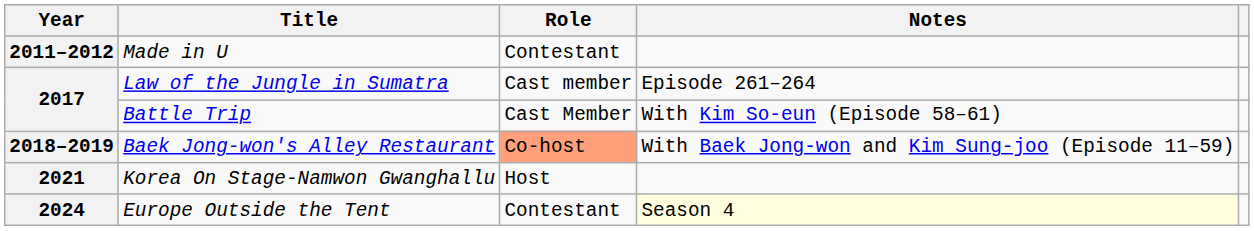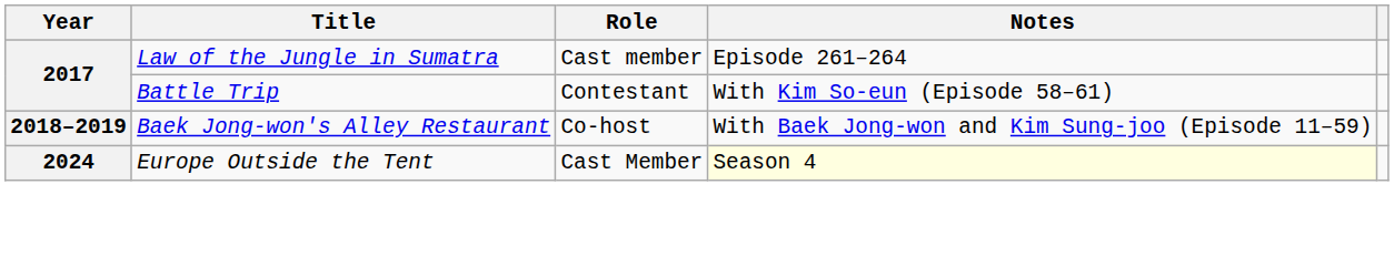 <table class="wikitable plainrowheaders sortable">
 <tr>
 <th scope="col">Year</th>
 <th scope="col">Title</th>
 <th scope="col">Role</th>
 <th scope="col">Notes</th>
 <th scope="col" class="unsortable"></th>
-</tr>
-<tr>
-<th scope="row">2011–2012</th>
-<td><em>Made in U</em></td>
-<td>Contestant</td>
-<td></td>
-<td style="text-align:center"></td>
 </tr>
 <tr>
 <th scope="row" rowspan="2">2017</th>
 <td><em><a href='#'>Law of the Jungle in Sumatra</a></em></td>
 <td>Cast member</td>
 <td>Episode 261–264</td>
 <td style="text-align:center"></td>
 </tr>
 <tr>
 <td><em><a href='#'>Battle Trip</a></em></td>
-<td>Cast Member</td>
+<td>Contestant</td>
 <td>With <a href='#'>Kim So-eun</a> (Episode 58–61)</td>
 <td style="text-align:center"></td>
 </tr>
 <tr>
 <th scope="row">2018–2019</th>
 <td><em><a href='#'>Baek Jong-won's Alley Restaurant</a></em></td>
-<td style="background: lightsalmon;">Co-host</td>
+<td>Co-host</td>
 <td>With <a href='#'>Baek Jong-won</a> and <a href='#'>Kim Sung-joo</a> (Episode 11–59)</td>
-<td style="text-align:center"></td>
-</tr>
-<tr>
-<th scope="row">2021</th>
-<td><em>Korea On Stage-Namwon Gwanghallu</em></td>
-<td>Host</td>
-<td></td>
 <td style="text-align:center"></td>
 </tr>
 <tr>
 <th scope="row">2024</th>
 <td><em>Europe Outside the Tent</em></td>
-<td>Contestant</td>
+<td>Cast Member</td>
 <td style="background: lightyellow;">Season 4</td>
 <td style="text-align:center"></td>
 </tr>
 </table>
